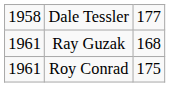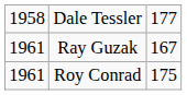 <table class="wikitable">
 <tr>
 <td>1958</td>
 <td style="text-align: center;">Dale Tessler</td>
 <td style="text-align: center;">177</td>
 </tr>
 <tr>
 <td>1961</td>
 <td style="text-align: center;">Ray Guzak</td>
-<td style="text-align: center;">168</td>
+<td style="text-align: center;">167</td>
 </tr>
 <tr>
 <td>1961</td>
 <td style="text-align: center;">Roy Conrad</td>
 <td style="text-align: center;">175</td>
 </tr>
 </table>
